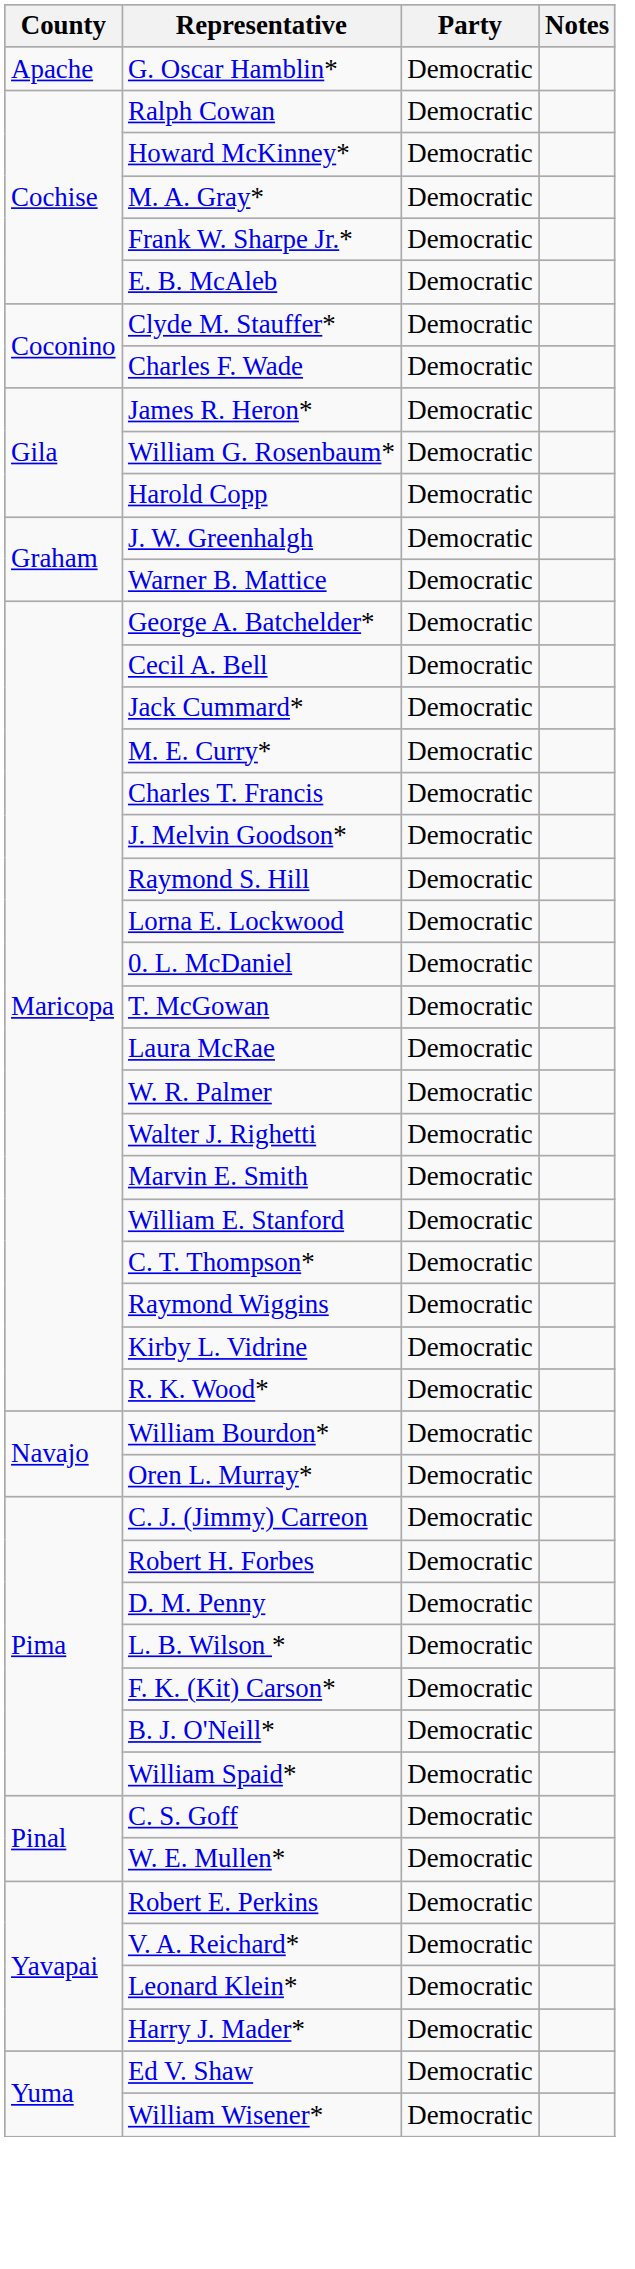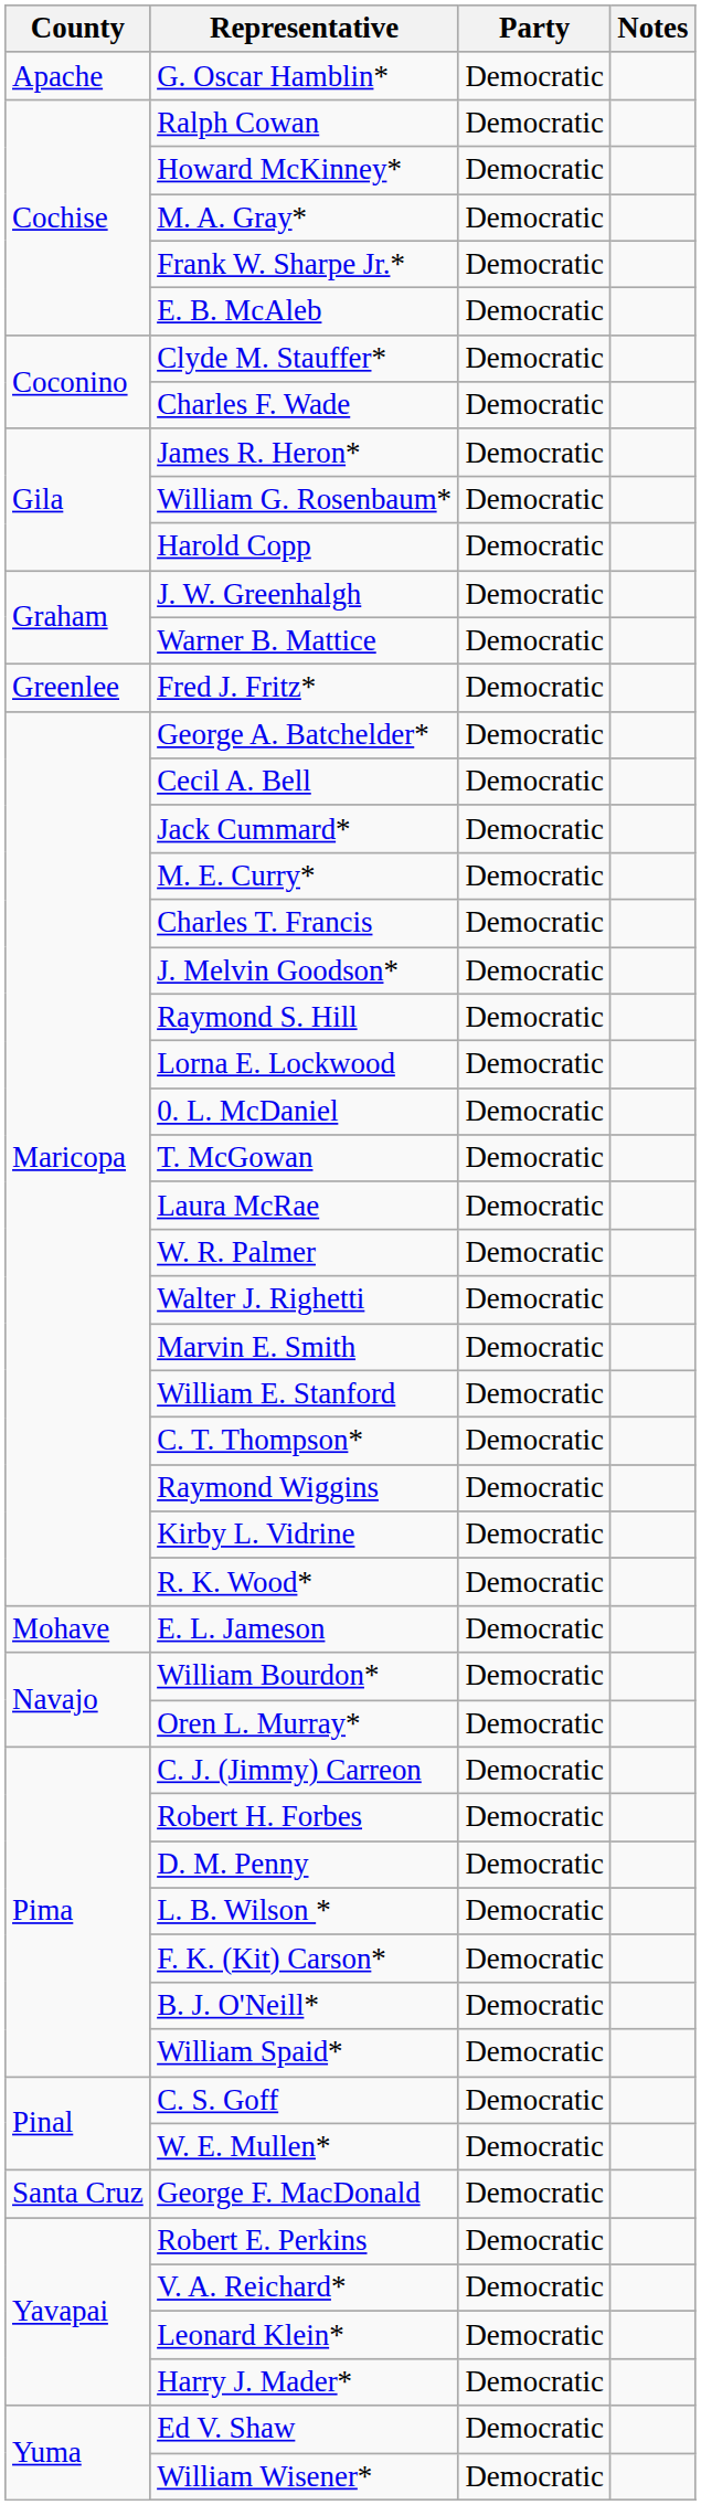 <table class=wikitable>
 <tr>
 <th>County</th>
 <th>Representative</th>
 <th>Party</th>
 <th>Notes</th>
 </tr>
 <tr>
 <td><a href='#'>Apache</a></td>
 <td><a href='#'>G. Oscar Hamblin</a>*</td>
 <td>Democratic</td>
 <td></td>
 </tr>
 <tr>
 <td rowspan="5"><a href='#'>Cochise</a></td>
 <td><a href='#'>Ralph Cowan</a></td>
 <td>Democratic</td>
 <td></td>
 </tr>
 <tr>
 <td><a href='#'>Howard McKinney</a>*</td>
 <td>Democratic</td>
 <td></td>
 </tr>
 <tr>
 <td><a href='#'>M. A. Gray</a>*</td>
 <td>Democratic</td>
 <td></td>
 </tr>
 <tr>
 <td><a href='#'>Frank W. Sharpe Jr.</a>*</td>
 <td>Democratic</td>
 <td></td>
 </tr>
 <tr>
 <td><a href='#'>E. B. McAleb</a></td>
 <td>Democratic</td>
 <td></td>
 </tr>
 <tr>
 <td rowspan="2"><a href='#'>Coconino</a></td>
 <td><a href='#'>Clyde M. Stauffer</a>*</td>
 <td>Democratic</td>
 <td></td>
 </tr>
 <tr>
 <td><a href='#'>Charles F. Wade</a></td>
 <td>Democratic</td>
 <td></td>
 </tr>
 <tr>
 <td rowspan="3"><a href='#'>Gila</a></td>
 <td><a href='#'>James R. Heron</a>*</td>
 <td>Democratic</td>
 <td></td>
 </tr>
 <tr>
 <td><a href='#'>William G. Rosenbaum</a>*</td>
 <td>Democratic</td>
 <td></td>
 </tr>
 <tr>
 <td><a href='#'>Harold Copp</a></td>
 <td>Democratic</td>
 <td></td>
 </tr>
 <tr>
 <td rowspan="2"><a href='#'>Graham</a></td>
 <td><a href='#'>J. W. Greenhalgh</a></td>
 <td>Democratic</td>
 <td></td>
 </tr>
 <tr>
 <td><a href='#'>Warner B. Mattice</a></td>
+<td>Democratic</td>
+<td></td>
+</tr>
+<tr>
+<td><a href='#'>Greenlee</a></td>
+<td><a href='#'>Fred J. Fritz</a>*</td>
 <td>Democratic</td>
 <td></td>
 </tr>
 <tr>
 <td rowspan="19"><a href='#'>Maricopa</a></td>
 <td><a href='#'>George A. Batchelder</a>*</td>
 <td>Democratic</td>
 <td></td>
 </tr>
 <tr>
 <td><a href='#'>Cecil A. Bell</a></td>
 <td>Democratic</td>
 <td></td>
 </tr>
 <tr>
 <td><a href='#'>Jack Cummard</a>*</td>
 <td>Democratic</td>
 <td></td>
 </tr>
 <tr>
 <td><a href='#'>M. E. Curry</a>*</td>
 <td>Democratic</td>
 <td></td>
 </tr>
 <tr>
 <td><a href='#'>Charles T. Francis</a></td>
 <td>Democratic</td>
 <td></td>
 </tr>
 <tr>
 <td><a href='#'>J. Melvin Goodson</a>*</td>
 <td>Democratic</td>
 <td></td>
 </tr>
 <tr>
 <td><a href='#'>Raymond S. Hill</a></td>
 <td>Democratic</td>
 <td></td>
 </tr>
 <tr>
 <td><a href='#'>Lorna E. Lockwood</a></td>
 <td>Democratic</td>
 <td></td>
 </tr>
 <tr>
 <td><a href='#'>0. L. McDaniel</a></td>
 <td>Democratic</td>
 <td></td>
 </tr>
 <tr>
 <td><a href='#'>T. McGowan</a></td>
 <td>Democratic</td>
 <td></td>
 </tr>
 <tr>
 <td><a href='#'>Laura McRae</a></td>
 <td>Democratic</td>
 <td></td>
 </tr>
 <tr>
 <td><a href='#'>W. R. Palmer</a></td>
 <td>Democratic</td>
 <td></td>
 </tr>
 <tr>
 <td><a href='#'>Walter J. Righetti</a></td>
 <td>Democratic</td>
 <td></td>
 </tr>
 <tr>
 <td><a href='#'>Marvin E. Smith</a></td>
 <td>Democratic</td>
 <td></td>
 </tr>
 <tr>
 <td><a href='#'>William E. Stanford</a></td>
 <td>Democratic</td>
 <td></td>
 </tr>
 <tr>
 <td><a href='#'>C. T. Thompson</a>*</td>
 <td>Democratic</td>
 <td></td>
 </tr>
 <tr>
 <td><a href='#'>Raymond Wiggins</a></td>
 <td>Democratic</td>
 <td></td>
 </tr>
 <tr>
 <td><a href='#'>Kirby L. Vidrine</a></td>
 <td>Democratic</td>
 <td></td>
 </tr>
 <tr>
 <td><a href='#'>R. K. Wood</a>*</td>
 <td>Democratic</td>
 <td></td>
 </tr>
 <tr>
+<td><a href='#'>Mohave</a></td>
+<td><a href='#'>E. L. Jameson</a></td>
+<td>Democratic</td>
+<td></td>
+</tr>
+<tr>
 <td rowspan="2"><a href='#'>Navajo</a></td>
 <td><a href='#'>William Bourdon</a>*</td>
 <td>Democratic</td>
 <td></td>
 </tr>
 <tr>
 <td><a href='#'>Oren L. Murray</a>*</td>
 <td>Democratic</td>
 <td></td>
 </tr>
 <tr>
 <td rowspan="7"><a href='#'>Pima</a></td>
 <td><a href='#'>C. J. (Jimmy) Carreon</a></td>
 <td>Democratic</td>
 <td></td>
 </tr>
 <tr>
 <td><a href='#'>Robert H. Forbes</a></td>
 <td>Democratic</td>
 <td></td>
 </tr>
 <tr>
 <td><a href='#'>D. M. Penny</a></td>
 <td>Democratic</td>
 <td></td>
 </tr>
 <tr>
 <td><a href='#'>L. B. Wilson </a>*</td>
 <td>Democratic</td>
 <td></td>
 </tr>
 <tr>
 <td><a href='#'>F. K. (Kit) Carson</a>*</td>
 <td>Democratic</td>
 <td></td>
 </tr>
 <tr>
 <td><a href='#'>B. J. O'Neill</a>*</td>
 <td>Democratic</td>
 <td></td>
 </tr>
 <tr>
 <td><a href='#'>William Spaid</a>*</td>
 <td>Democratic</td>
 <td></td>
 </tr>
 <tr>
 <td rowspan="2"><a href='#'>Pinal</a></td>
 <td><a href='#'>C. S. Goff</a></td>
 <td>Democratic</td>
 <td></td>
 </tr>
 <tr>
 <td><a href='#'>W. E. Mullen</a>*</td>
 <td>Democratic</td>
 <td></td>
 </tr>
 <tr>
+<td><a href='#'>Santa Cruz</a></td>
+<td><a href='#'>George F. MacDonald</a></td>
+<td>Democratic</td>
+<td></td>
+</tr>
+<tr>
 <td rowspan="4"><a href='#'>Yavapai</a></td>
 <td><a href='#'>Robert E. Perkins</a></td>
 <td>Democratic</td>
 <td></td>
 </tr>
 <tr>
 <td><a href='#'>V. A. Reichard</a>*</td>
 <td>Democratic</td>
 <td></td>
 </tr>
 <tr>
 <td><a href='#'>Leonard Klein</a>*</td>
 <td>Democratic</td>
 <td></td>
 </tr>
 <tr>
 <td><a href='#'>Harry J. Mader</a>*</td>
 <td>Democratic</td>
 <td></td>
 </tr>
 <tr>
 <td rowspan="3"><a href='#'>Yuma</a></td>
 <td><a href='#'>Ed V. Shaw</a></td>
 <td>Democratic</td>
 <td></td>
 </tr>
 <tr>
 <td><a href='#'>William Wisener</a>*</td>
 <td>Democratic</td>
 <td></td>
 </tr>
 <tr>
 </tr>
 </table>
